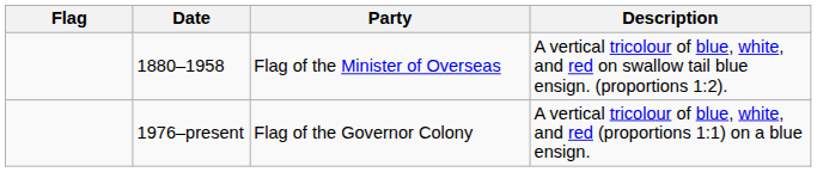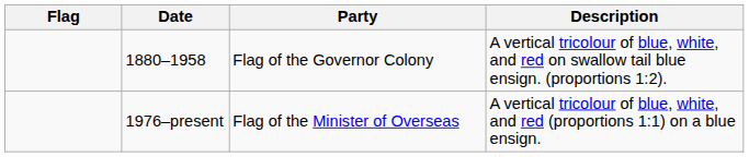 <table class="wikitable">
 <tr>
 <th style="width:110px;">Flag</th>
 <th style="width:100px;">Date</th>
 <th style="width:250px;">Party</th>
 <th style="width:250px;">Description</th>
 </tr>
 <tr>
 <td></td>
 <td>1880–1958</td>
-<td>Flag of the <a href='#'>Minister of Overseas</a></td>
+<td>Flag of the Governor Colony</td>
 <td>A vertical <a href='#'>tricolour</a> of <a href='#'>blue</a>, <a href='#'>white</a>, and <a href='#'>red</a> on swallow tail blue ensign. (proportions 1:2).</td>
 </tr>
 <tr>
 <td></td>
 <td>1976–present</td>
-<td>Flag of the Governor Colony</td>
+<td>Flag of the <a href='#'>Minister of Overseas</a></td>
 <td>A vertical <a href='#'>tricolour</a> of <a href='#'>blue</a>, <a href='#'>white</a>, and <a href='#'>red</a> (proportions 1:1) on a blue ensign.</td>
 </tr>
 </table>
